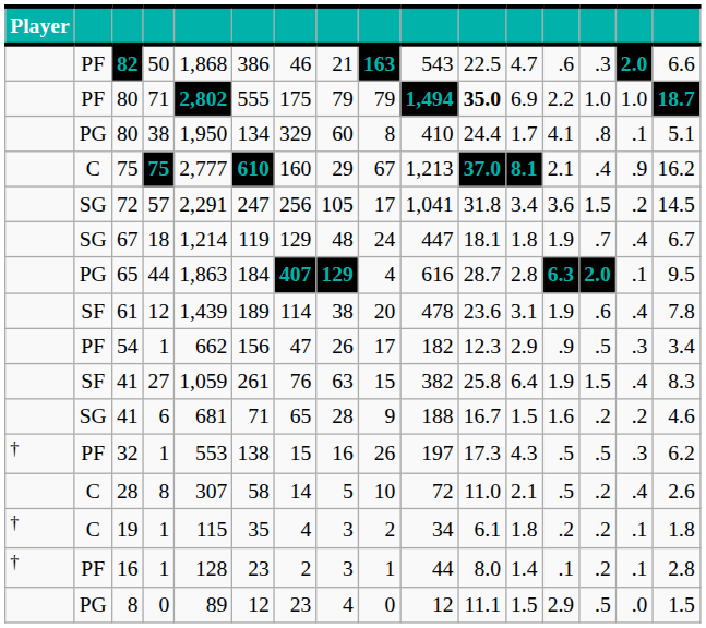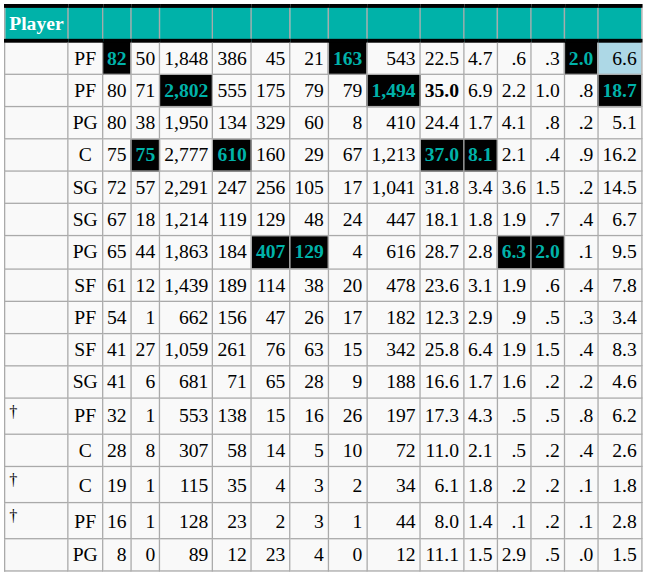 <table class="wikitable sortable" style="font-size: 95%; text-align:right;">
 <tr>
 <th style="background:#00B2A9; color:#FFFFFF; border-top:#010101 3px solid; border-bottom:#010101 3px solid;">Player</th>
 <th style="background:#00B2A9; color:#FFFFFF; border-top:#010101 3px solid; border-bottom:#010101 3px solid;"></th>
 <th style="background:#00B2A9; color:#FFFFFF; border-top:#010101 3px solid; border-bottom:#010101 3px solid;"></th>
 <th style="background:#00B2A9; color:#FFFFFF; border-top:#010101 3px solid; border-bottom:#010101 3px solid;"></th>
 <th style="background:#00B2A9; color:#FFFFFF; border-top:#010101 3px solid; border-bottom:#010101 3px solid;"></th>
 <th style="background:#00B2A9; color:#FFFFFF; border-top:#010101 3px solid; border-bottom:#010101 3px solid;"></th>
 <th style="background:#00B2A9; color:#FFFFFF; border-top:#010101 3px solid; border-bottom:#010101 3px solid;"></th>
 <th style="background:#00B2A9; color:#FFFFFF; border-top:#010101 3px solid; border-bottom:#010101 3px solid;"></th>
 <th style="background:#00B2A9; color:#FFFFFF; border-top:#010101 3px solid; border-bottom:#010101 3px solid;"></th>
 <th style="background:#00B2A9; color:#FFFFFF; border-top:#010101 3px solid; border-bottom:#010101 3px solid;"></th>
 <th style="background:#00B2A9; color:#FFFFFF; border-top:#010101 3px solid; border-bottom:#010101 3px solid;"></th>
 <th style="background:#00B2A9; color:#FFFFFF; border-top:#010101 3px solid; border-bottom:#010101 3px solid;"></th>
 <th style="background:#00B2A9; color:#FFFFFF; border-top:#010101 3px solid; border-bottom:#010101 3px solid;"></th>
 <th style="background:#00B2A9; color:#FFFFFF; border-top:#010101 3px solid; border-bottom:#010101 3px solid;"></th>
 <th style="background:#00B2A9; color:#FFFFFF; border-top:#010101 3px solid; border-bottom:#010101 3px solid;"></th>
 <th style="background:#00B2A9; color:#FFFFFF; border-top:#010101 3px solid; border-bottom:#010101 3px solid;"></th>
 </tr>
 <tr>
 <td style="text-align:left;"></td>
 <td style="text-align:center;">PF</td>
 <td style="background:#010101; color:#00B2A9;"><strong>82</strong></td>
 <td>50</td>
-<td>1,868</td>
+<td>1,848</td>
 <td>386</td>
-<td>46</td>
+<td>45</td>
 <td>21</td>
 <td style="background:#010101; color:#00B2A9;"><strong>163</strong></td>
 <td>543</td>
 <td>22.5</td>
 <td>4.7</td>
 <td>.6</td>
 <td>.3</td>
 <td style="background:#010101; color:#00B2A9;"><strong>2.0</strong></td>
-<td>6.6</td>
+<td style="background: lightblue;">6.6</td>
 </tr>
 <tr>
 <td style="text-align:left;"></td>
 <td style="text-align:center;">PF</td>
 <td>80</td>
 <td>71</td>
 <td style="background:#010101; color:#00B2A9;"><strong>2,802</strong></td>
 <td>555</td>
 <td>175</td>
 <td>79</td>
 <td>79</td>
 <td style="background:#010101; color:#00B2A9;"><strong>1,494</strong></td>
 <td><strong>35.0</strong></td>
 <td>6.9</td>
 <td>2.2</td>
 <td>1.0</td>
-<td>1.0</td>
+<td>.8</td>
 <td style="background:#010101; color:#00B2A9;"><strong>18.7</strong></td>
 </tr>
 <tr>
 <td style="text-align:left;"></td>
 <td style="text-align:center;">PG</td>
 <td>80</td>
 <td>38</td>
 <td>1,950</td>
 <td>134</td>
 <td>329</td>
 <td>60</td>
 <td>8</td>
 <td>410</td>
 <td>24.4</td>
 <td>1.7</td>
 <td>4.1</td>
 <td>.8</td>
-<td>.1</td>
+<td>.2</td>
 <td>5.1</td>
 </tr>
 <tr>
 <td style="text-align:left;"></td>
 <td style="text-align:center;">C</td>
 <td>75</td>
 <td style="background:#010101; color:#00B2A9;"><strong>75</strong></td>
 <td>2,777</td>
 <td style="background:#010101; color:#00B2A9;"><strong>610</strong></td>
 <td>160</td>
 <td>29</td>
 <td>67</td>
 <td>1,213</td>
 <td style="background:#010101; color:#00B2A9;"><strong>37.0</strong></td>
 <td style="background:#010101; color:#00B2A9;"><strong>8.1</strong></td>
 <td>2.1</td>
 <td>.4</td>
 <td>.9</td>
 <td>16.2</td>
 </tr>
 <tr>
 <td style="text-align:left;"></td>
 <td style="text-align:center;">SG</td>
 <td>72</td>
 <td>57</td>
 <td>2,291</td>
 <td>247</td>
 <td>256</td>
 <td>105</td>
 <td>17</td>
 <td>1,041</td>
 <td>31.8</td>
 <td>3.4</td>
 <td>3.6</td>
 <td>1.5</td>
 <td>.2</td>
 <td>14.5</td>
 </tr>
 <tr>
 <td style="text-align:left;"></td>
 <td style="text-align:center;">SG</td>
 <td>67</td>
 <td>18</td>
 <td>1,214</td>
 <td>119</td>
 <td>129</td>
 <td>48</td>
 <td>24</td>
 <td>447</td>
 <td>18.1</td>
 <td>1.8</td>
 <td>1.9</td>
 <td>.7</td>
 <td>.4</td>
 <td>6.7</td>
 </tr>
 <tr>
 <td style="text-align:left;"></td>
 <td style="text-align:center;">PG</td>
 <td>65</td>
 <td>44</td>
 <td>1,863</td>
 <td>184</td>
 <td style="background:#010101; color:#00B2A9;"><strong>407</strong></td>
 <td style="background:#010101; color:#00B2A9;"><strong>129</strong></td>
 <td>4</td>
 <td>616</td>
 <td>28.7</td>
 <td>2.8</td>
 <td style="background:#010101; color:#00B2A9;"><strong>6.3</strong></td>
 <td style="background:#010101; color:#00B2A9;"><strong>2.0</strong></td>
 <td>.1</td>
 <td>9.5</td>
 </tr>
 <tr>
 <td style="text-align:left;"></td>
 <td style="text-align:center;">SF</td>
 <td>61</td>
 <td>12</td>
 <td>1,439</td>
 <td>189</td>
 <td>114</td>
 <td>38</td>
 <td>20</td>
 <td>478</td>
 <td>23.6</td>
 <td>3.1</td>
 <td>1.9</td>
 <td>.6</td>
 <td>.4</td>
 <td>7.8</td>
 </tr>
 <tr>
 <td style="text-align:left;"></td>
 <td style="text-align:center;">PF</td>
 <td>54</td>
 <td>1</td>
 <td>662</td>
 <td>156</td>
 <td>47</td>
 <td>26</td>
 <td>17</td>
 <td>182</td>
 <td>12.3</td>
 <td>2.9</td>
 <td>.9</td>
 <td>.5</td>
 <td>.3</td>
 <td>3.4</td>
 </tr>
 <tr>
 <td style="text-align:left;"></td>
 <td style="text-align:center;">SF</td>
 <td>41</td>
 <td>27</td>
 <td>1,059</td>
 <td>261</td>
 <td>76</td>
 <td>63</td>
 <td>15</td>
-<td>382</td>
+<td>342</td>
 <td>25.8</td>
 <td>6.4</td>
 <td>1.9</td>
 <td>1.5</td>
 <td>.4</td>
 <td>8.3</td>
 </tr>
 <tr>
 <td style="text-align:left;"></td>
 <td style="text-align:center;">SG</td>
 <td>41</td>
 <td>6</td>
 <td>681</td>
 <td>71</td>
 <td>65</td>
 <td>28</td>
 <td>9</td>
 <td>188</td>
-<td>16.7</td>
-<td>1.5</td>
+<td>16.6</td>
+<td>1.7</td>
 <td>1.6</td>
 <td>.2</td>
 <td>.2</td>
 <td>4.6</td>
 </tr>
 <tr>
 <td style="text-align:left;"><sup>†</sup></td>
 <td style="text-align:center;">PF</td>
 <td>32</td>
 <td>1</td>
 <td>553</td>
 <td>138</td>
 <td>15</td>
 <td>16</td>
 <td>26</td>
 <td>197</td>
 <td>17.3</td>
 <td>4.3</td>
 <td>.5</td>
 <td>.5</td>
-<td>.3</td>
+<td>.8</td>
 <td>6.2</td>
 </tr>
 <tr>
 <td style="text-align:left;"></td>
 <td style="text-align:center;">C</td>
 <td>28</td>
 <td>8</td>
 <td>307</td>
 <td>58</td>
 <td>14</td>
 <td>5</td>
 <td>10</td>
 <td>72</td>
 <td>11.0</td>
 <td>2.1</td>
 <td>.5</td>
 <td>.2</td>
 <td>.4</td>
 <td>2.6</td>
 </tr>
 <tr>
 <td style="text-align:left;"><sup>†</sup></td>
 <td style="text-align:center;">C</td>
 <td>19</td>
 <td>1</td>
 <td>115</td>
 <td>35</td>
 <td>4</td>
 <td>3</td>
 <td>2</td>
 <td>34</td>
 <td>6.1</td>
 <td>1.8</td>
 <td>.2</td>
 <td>.2</td>
 <td>.1</td>
 <td>1.8</td>
 </tr>
 <tr>
 <td style="text-align:left;"><sup>†</sup></td>
 <td style="text-align:center;">PF</td>
 <td>16</td>
 <td>1</td>
 <td>128</td>
 <td>23</td>
 <td>2</td>
 <td>3</td>
 <td>1</td>
 <td>44</td>
 <td>8.0</td>
 <td>1.4</td>
 <td>.1</td>
 <td>.2</td>
 <td>.1</td>
 <td>2.8</td>
 </tr>
 <tr>
 <td style="text-align:left;"></td>
 <td style="text-align:center;">PG</td>
 <td>8</td>
 <td>0</td>
 <td>89</td>
 <td>12</td>
 <td>23</td>
 <td>4</td>
 <td>0</td>
 <td>12</td>
 <td>11.1</td>
 <td>1.5</td>
 <td>2.9</td>
 <td>.5</td>
 <td>.0</td>
 <td>1.5</td>
 </tr>
 </table>
